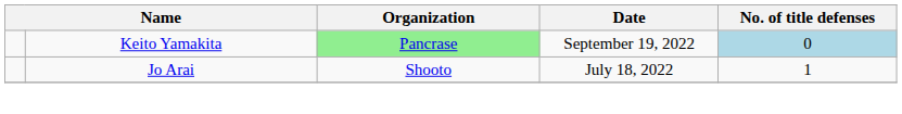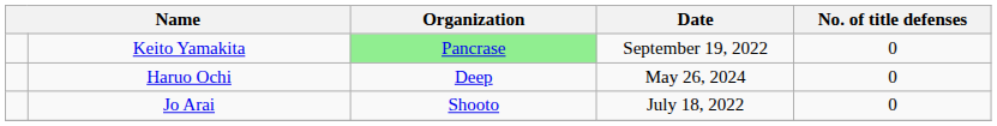 <table class="wikitable" style="width:99%; text-align:center;">
 <tr>
 <th colspan="2" style="width:35%;">Name</th>
 <th style="width:25%;">Organization</th>
 <th width=20%>Date</th>
 <th width=20%>No. of title defenses</th>
 </tr>
 <tr>
 <td style="text-align:center;" (fighter)><br></td>
 <td><a href='#'>Keito Yamakita</a></td>
 <td style="background: lightgreen;"><a href='#'>Pancrase</a></td>
 <td>September 19, 2022</td>
-<td style="background: lightblue;">0</td>
+<td>0</td>
+</tr>
+<tr>
+<td (fighter)><br></td>
+<td><a href='#'>Haruo Ochi</a></td>
+<td><a href='#'>Deep</a></td>
+<td>May 26, 2024</td>
+<td>0</td>
 </tr>
 <tr>
 <td (fighter)><br></td>
 <td><a href='#'>Jo Arai</a> <br></td>
 <td><a href='#'>Shooto</a></td>
 <td>July 18, 2022</td>
-<td>1</td>
+<td>0</td>
 </tr>
 <tr>
 </tr>
 </table>
